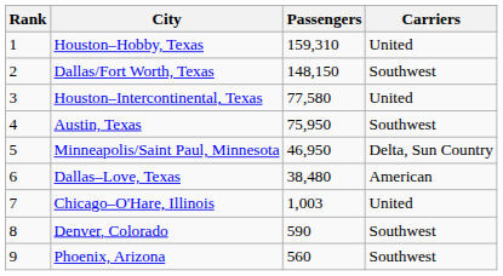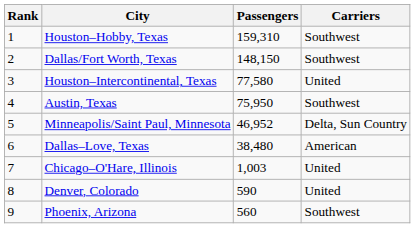 <table class="wikitable" style="font-size: 95%" width= align=>
 <tr>
 <th>Rank</th>
 <th>City</th>
 <th>Passengers</th>
 <th>Carriers</th>
 </tr>
 <tr>
 <td>1</td>
 <td><a href='#'>Houston–Hobby, Texas</a></td>
 <td>159,310</td>
-<td>United</td>
+<td>Southwest</td>
 </tr>
 <tr>
 <td>2</td>
 <td><a href='#'>Dallas/Fort Worth, Texas</a></td>
 <td>148,150</td>
 <td>Southwest</td>
 </tr>
 <tr>
 <td>3</td>
 <td><a href='#'>Houston–Intercontinental, Texas</a></td>
 <td>77,580</td>
 <td>United</td>
 </tr>
 <tr>
 <td>4</td>
 <td><a href='#'>Austin, Texas</a></td>
 <td>75,950</td>
 <td>Southwest</td>
 </tr>
 <tr>
 <td>5</td>
 <td><a href='#'>Minneapolis/Saint Paul, Minnesota</a></td>
-<td>46,950</td>
+<td>46,952</td>
 <td>Delta, Sun Country</td>
 </tr>
 <tr>
 <td>6</td>
 <td><a href='#'>Dallas–Love, Texas</a></td>
 <td>38,480</td>
 <td>American</td>
 </tr>
 <tr>
 <td>7</td>
 <td> <a href='#'>Chicago–O'Hare, Illinois</a></td>
 <td>1,003</td>
 <td>United</td>
 </tr>
 <tr>
 <td>8</td>
 <td> <a href='#'>Denver, Colorado</a></td>
 <td>590</td>
-<td>Southwest</td>
+<td>United</td>
 </tr>
 <tr>
 <td>9</td>
 <td> <a href='#'>Phoenix, Arizona</a></td>
 <td>560</td>
 <td>Southwest</td>
 </tr>
 </table>
